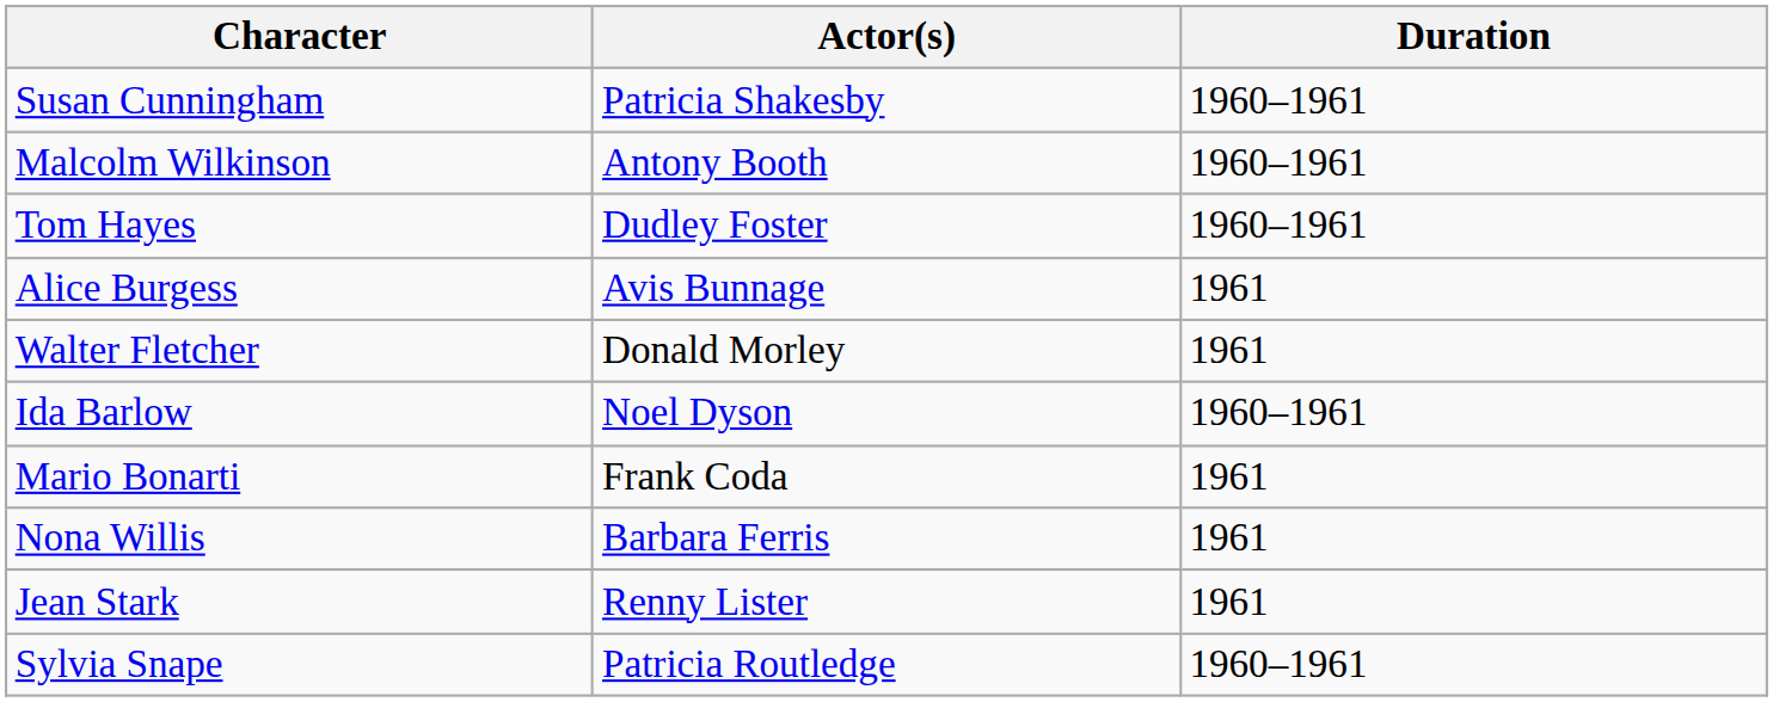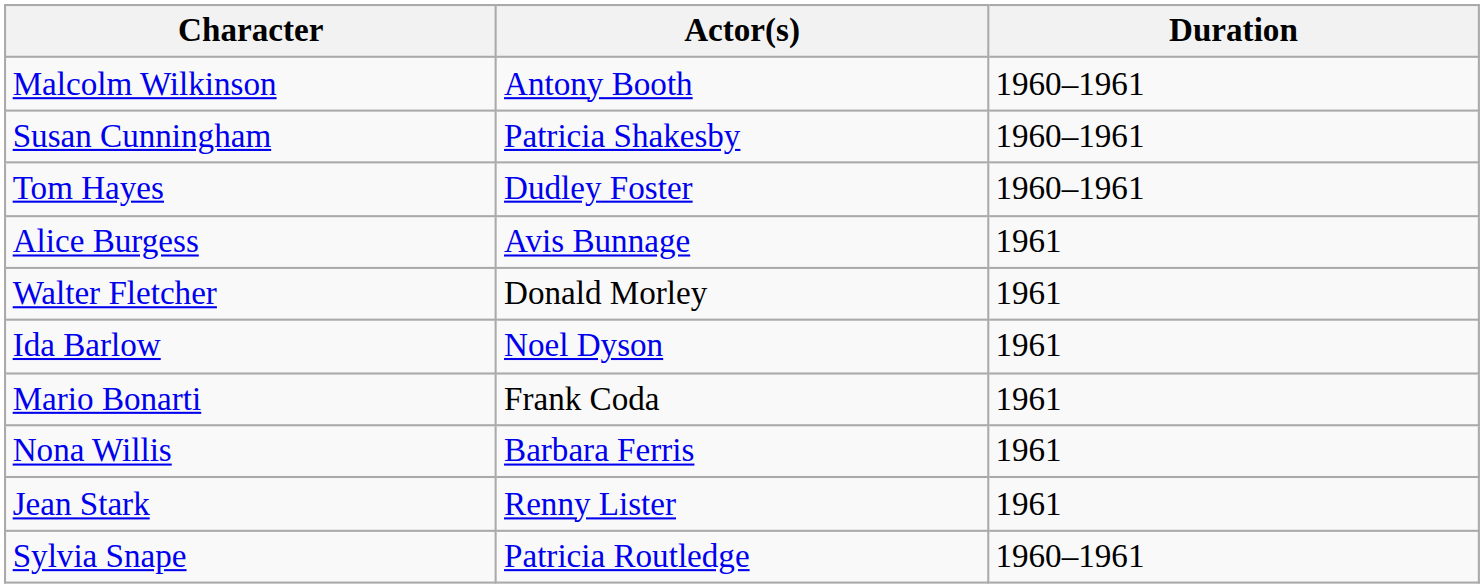 <table class="wikitable">
 <tr>
 <th scope="col" style="width:230px;">Character</th>
 <th scope="col" style="width:230px;">Actor(s)</th>
 <th scope="col" style="width:230px;">Duration</th>
 </tr>
 <tr>
-<td><a href='#'>Susan Cunningham</a></td>
-<td><a href='#'>Patricia Shakesby</a></td>
+<td><a href='#'>Malcolm Wilkinson</a></td>
+<td><a href='#'>Antony Booth</a></td>
 <td>1960–1961</td>
 </tr>
 <tr>
-<td><a href='#'>Malcolm Wilkinson</a></td>
-<td><a href='#'>Antony Booth</a></td>
+<td><a href='#'>Susan Cunningham</a></td>
+<td><a href='#'>Patricia Shakesby</a></td>
 <td>1960–1961</td>
 </tr>
 <tr>
 <td><a href='#'>Tom Hayes</a></td>
 <td><a href='#'>Dudley Foster</a></td>
 <td>1960–1961</td>
 </tr>
 <tr>
 <td><a href='#'>Alice Burgess</a></td>
 <td><a href='#'>Avis Bunnage</a></td>
 <td>1961</td>
 </tr>
 <tr>
 <td><a href='#'>Walter Fletcher</a></td>
 <td>Donald Morley</td>
 <td>1961</td>
 </tr>
 <tr>
 <td><a href='#'>Ida Barlow</a></td>
 <td><a href='#'>Noel Dyson</a></td>
-<td>1960–1961</td>
+<td>1961</td>
 </tr>
 <tr>
 <td><a href='#'>Mario Bonarti</a></td>
 <td>Frank Coda</td>
 <td>1961</td>
 </tr>
 <tr>
 <td><a href='#'>Nona Willis</a></td>
 <td><a href='#'>Barbara Ferris</a></td>
 <td>1961</td>
 </tr>
 <tr>
 <td><a href='#'>Jean Stark</a></td>
 <td><a href='#'>Renny Lister</a></td>
 <td>1961</td>
 </tr>
 <tr>
 <td><a href='#'>Sylvia Snape</a></td>
 <td><a href='#'>Patricia Routledge</a></td>
 <td>1960–1961</td>
 </tr>
 </table>
